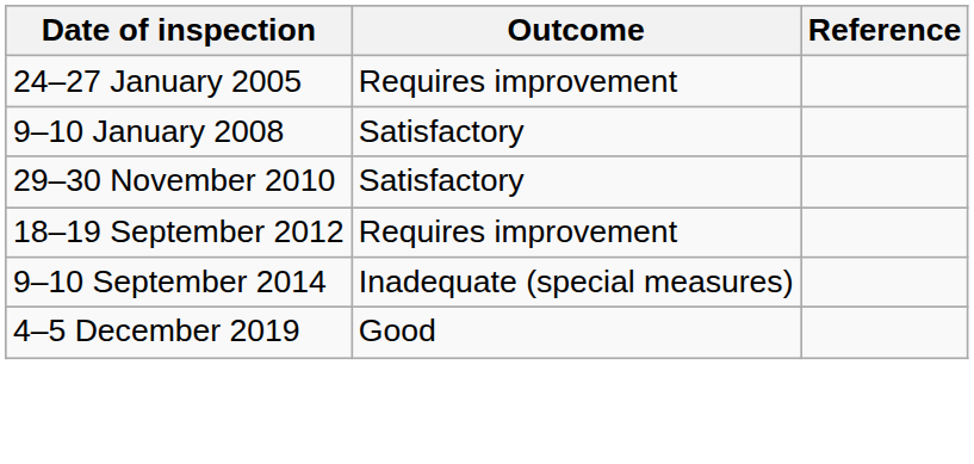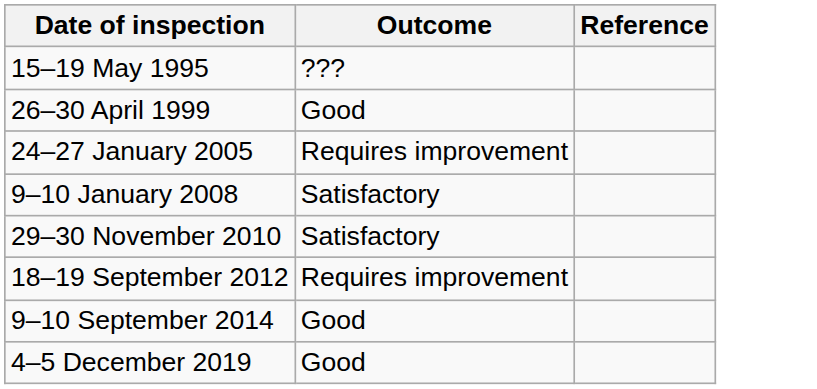 <table class="wikitable">
 <tr>
 <th>Date of inspection</th>
 <th>Outcome</th>
 <th>Reference</th>
+</tr>
+<tr>
+<td>15–19 May 1995</td>
+<td>???</td>
+<td> </td>
+</tr>
+<tr>
+<td>26–30 April 1999</td>
+<td>Good</td>
+<td></td>
 </tr>
 <tr>
 <td>24–27 January 2005</td>
 <td>Requires improvement</td>
 <td></td>
 </tr>
 <tr>
 <td>9–10 January 2008</td>
 <td>Satisfactory</td>
 <td></td>
 </tr>
 <tr>
 <td>29–30 November 2010</td>
 <td>Satisfactory</td>
 <td></td>
 </tr>
 <tr>
 <td>18–19 September 2012</td>
 <td>Requires improvement</td>
 <td></td>
 </tr>
 <tr>
 <td>9–10 September 2014</td>
-<td>Inadequate (special measures)</td>
+<td>Good</td>
 <td></td>
 </tr>
 <tr>
 <td>4–5 December 2019</td>
 <td>Good</td>
 <td></td>
 </tr>
 </table>
